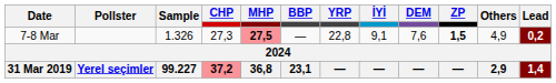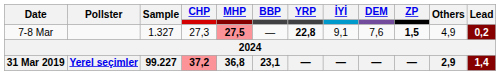 <table class="wikitable mw-collapsible" style="text-align:center; font-size:85%; line-height:14px;">
 <tr>
 <th rowspan="2">Date</th>
 <th rowspan="2">Pollster</th>
 <th rowspan="2">Sample</th>
 <th style="width:3em;"><a href='#'>CHP</a></th>
 <th style="width:3em;"><a href='#'>MHP</a></th>
 <th style="width:3em;"><a href='#'>BBP</a></th>
 <th style="width:3em;"><a href='#'>YRP</a></th>
 <th style="width:3em;"><a href='#'>İYİ</a></th>
 <th style="width:3em;"><a href='#'>DEM</a></th>
 <th style="width:3em;"><a href='#'>ZP</a></th>
 <th rowspan="2">Others</th>
 <th rowspan="2">Lead</th>
 </tr>
 <tr>
 <th style="background:#d40000;"></th>
 <th style="background:#870000;"></th>
 <th style="background:#414042;"></th>
 <th style="background:#414042;"></th>
 <th style="background:#0099cc;"></th>
 <th style="background:#734B9C;"></th>
 <th style="background:#000000;"></th>
 </tr>
 <tr>
 <td>7-8 Mar</td>
 <td></td>
-<td>1.326</td>
+<td>1.327</td>
 <td>27,3</td>
 <td style="background:#fc9399"><strong>27,5</strong></td>
 <td>—</td>
-<td>22,8</td>
+<td><strong>22,8</strong></td>
 <td>9,1</td>
 <td>7,6</td>
 <td><strong>1,5</strong></td>
 <td>4,9</td>
 <th style="background:#870000; color:white;">0,2</th>
 </tr>
 <tr>
 <th colspan="12">2024</th>
 </tr>
 <tr>
 <th>31 Mar 2019</th>
 <th><a href='#'>Yerel seçimler</a></th>
 <th>99.227</th>
 <th style="background:#fc9399">37,2</th>
 <th>36,8</th>
 <th>23,1</th>
 <th>—</th>
 <th>—</th>
 <th>—</th>
 <th>—</th>
 <th>2,9</th>
 <th style="background:#870000; color:white;">1,4</th>
 </tr>
 </table>
